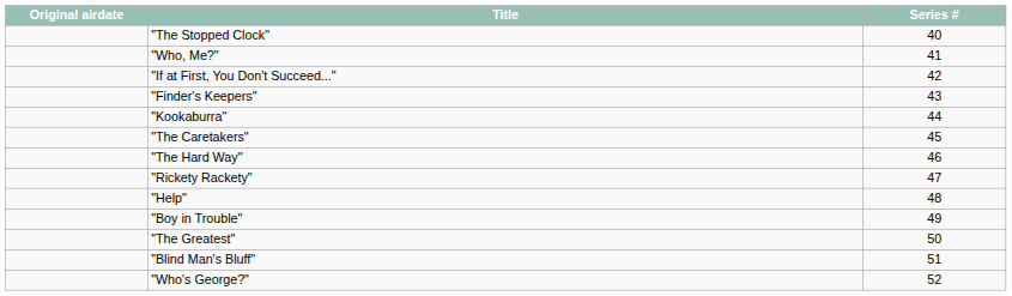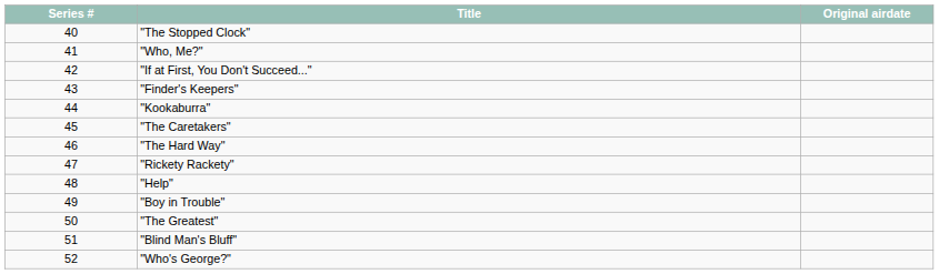 <table class="wikitable plainrowheaders" style="text-align:center">
 <tr>
+<th scope="col"  style="width:10%; background:#97BFB6; color:#fff; text-align:center;">Series #</th>
+<th scope="col"  style="width:50%; background:#97BFB6; color:#fff; text-align:center;">Title</th>
 <th scope="col"  style="width:10%; background:#97BFB6; color:#fff; text-align:center;">Original airdate</th>
-<th scope="col"  style="width:50%; background:#97BFB6; color:#fff; text-align:center;">Title</th>
-<th scope="col"  style="width:10%; background:#97BFB6; color:#fff; text-align:center;">Series #</th>
 </tr>
 <tr>
+<td scope="row">40</td>
+<td style="text-align:left">"The Stopped Clock"</td>
 <td></td>
-<td style="text-align:left">"The Stopped Clock"</td>
-<td scope="row">40</td>
 </tr>
 <tr>
+<td scope="row">41</td>
+<td style="text-align:left">"Who, Me?"</td>
 <td></td>
-<td style="text-align:left">"Who, Me?"</td>
-<td scope="row">41</td>
 </tr>
 <tr>
+<td scope="row">42</td>
+<td style="text-align:left">"If at First, You Don't Succeed..."</td>
 <td></td>
-<td style="text-align:left">"If at First, You Don't Succeed..."</td>
-<td scope="row">42</td>
 </tr>
 <tr>
+<td scope="row">43</td>
+<td style="text-align:left">"Finder's Keepers"</td>
 <td></td>
-<td style="text-align:left">"Finder's Keepers"</td>
-<td scope="row">43</td>
 </tr>
 <tr>
+<td scope="row">44</td>
+<td style="text-align:left">"Kookaburra"</td>
 <td></td>
-<td style="text-align:left">"Kookaburra"</td>
-<td scope="row">44</td>
 </tr>
 <tr>
+<td scope="row">45</td>
+<td style="text-align:left">"The Caretakers"</td>
 <td></td>
-<td style="text-align:left">"The Caretakers"</td>
-<td scope="row">45</td>
 </tr>
 <tr>
+<td scope="row">46</td>
+<td style="text-align:left">"The Hard Way"</td>
 <td></td>
-<td style="text-align:left">"The Hard Way"</td>
-<td scope="row">46</td>
 </tr>
 <tr>
+<td scope="row">47</td>
+<td style="text-align:left">"Rickety Rackety"</td>
 <td></td>
-<td style="text-align:left">"Rickety Rackety"</td>
-<td scope="row">47</td>
 </tr>
 <tr>
+<td scope="row">48</td>
+<td style="text-align:left">"Help"</td>
 <td></td>
-<td style="text-align:left">"Help"</td>
-<td scope="row">48</td>
 </tr>
 <tr>
+<td scope="row">49</td>
+<td style="text-align:left">"Boy in Trouble"</td>
 <td></td>
-<td style="text-align:left">"Boy in Trouble"</td>
-<td scope="row">49</td>
 </tr>
 <tr>
+<td scope="row">50</td>
+<td style="text-align:left">"The Greatest"</td>
 <td></td>
-<td style="text-align:left">"The Greatest"</td>
-<td scope="row">50</td>
 </tr>
 <tr>
+<td scope="row">51</td>
+<td style="text-align:left">"Blind Man's Bluff"</td>
 <td></td>
-<td style="text-align:left">"Blind Man's Bluff"</td>
-<td scope="row">51</td>
 </tr>
 <tr>
+<td scope="row">52</td>
+<td style="text-align:left">"Who's George?"</td>
 <td></td>
-<td style="text-align:left">"Who's George?"</td>
-<td scope="row">52</td>
 </tr>
 </table>
